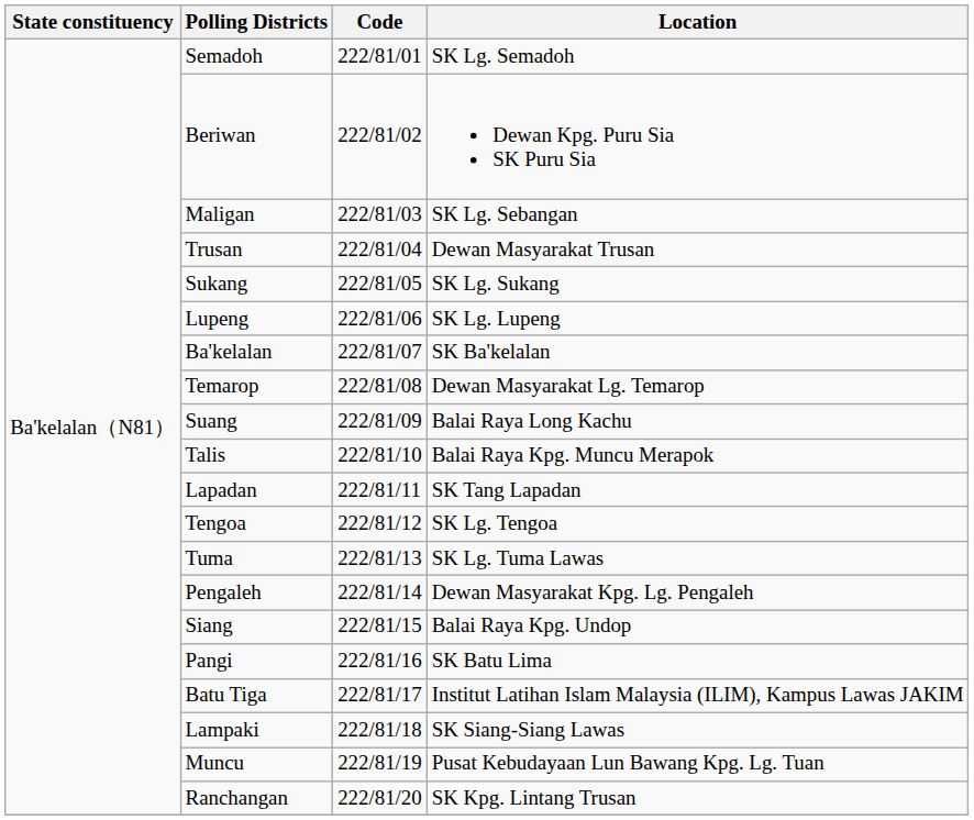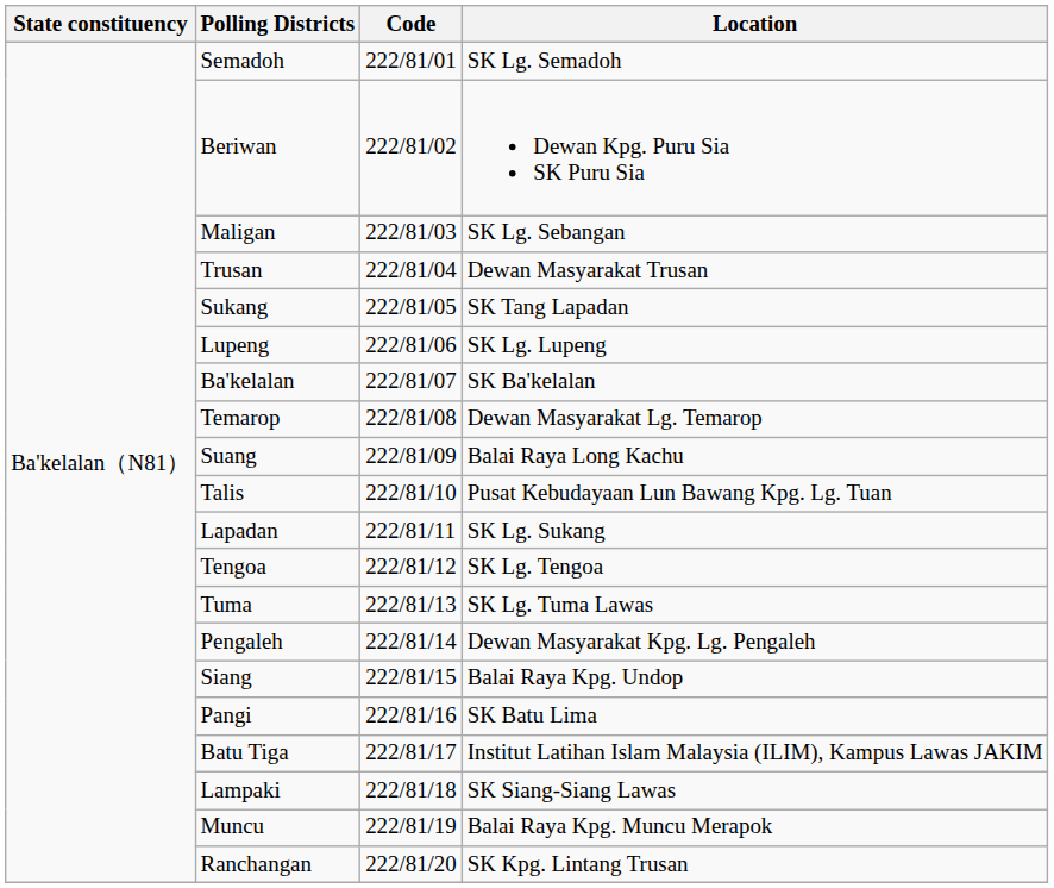 <table class="wikitable sortable mw-collapsible" style="white-space:nowrap;font-size:85%">
 <tr>
 <th>State constituency</th>
 <th>Polling Districts</th>
 <th>Code</th>
 <th>Location</th>
 </tr>
 <tr>
 <td rowspan="20">Ba'kelalan（N81）</td>
 <td>Semadoh</td>
 <td>222/81/01</td>
 <td>SK Lg. Semadoh</td>
 </tr>
 <tr>
 <td>Beriwan</td>
 <td>222/81/02</td>
 <td><br><ul><li>Dewan Kpg. Puru Sia</li><li>SK Puru Sia</li></ul></td>
 </tr>
 <tr>
 <td>Maligan</td>
 <td>222/81/03</td>
 <td>SK Lg. Sebangan</td>
 </tr>
 <tr>
 <td>Trusan</td>
 <td>222/81/04</td>
 <td>Dewan Masyarakat Trusan</td>
 </tr>
 <tr>
 <td>Sukang</td>
 <td>222/81/05</td>
-<td>SK Lg. Sukang</td>
+<td>SK Tang Lapadan</td>
 </tr>
 <tr>
 <td>Lupeng</td>
 <td>222/81/06</td>
 <td>SK Lg. Lupeng</td>
 </tr>
 <tr>
 <td>Ba'kelalan</td>
 <td>222/81/07</td>
 <td>SK Ba'kelalan</td>
 </tr>
 <tr>
 <td>Temarop</td>
 <td>222/81/08</td>
 <td>Dewan Masyarakat Lg. Temarop</td>
 </tr>
 <tr>
 <td>Suang</td>
 <td>222/81/09</td>
 <td>Balai Raya Long Kachu</td>
 </tr>
 <tr>
 <td>Talis</td>
 <td>222/81/10</td>
-<td>Balai Raya Kpg. Muncu Merapok</td>
+<td>Pusat Kebudayaan Lun Bawang Kpg. Lg. Tuan</td>
 </tr>
 <tr>
 <td>Lapadan</td>
 <td>222/81/11</td>
-<td>SK Tang Lapadan</td>
+<td>SK Lg. Sukang</td>
 </tr>
 <tr>
 <td>Tengoa</td>
 <td>222/81/12</td>
 <td>SK Lg. Tengoa</td>
 </tr>
 <tr>
 <td>Tuma</td>
 <td>222/81/13</td>
 <td>SK Lg. Tuma Lawas</td>
 </tr>
 <tr>
 <td>Pengaleh</td>
 <td>222/81/14</td>
 <td>Dewan Masyarakat Kpg. Lg. Pengaleh</td>
 </tr>
 <tr>
 <td>Siang</td>
 <td>222/81/15</td>
 <td>Balai Raya Kpg. Undop</td>
 </tr>
 <tr>
 <td>Pangi</td>
 <td>222/81/16</td>
 <td>SK Batu Lima</td>
 </tr>
 <tr>
 <td>Batu Tiga</td>
 <td>222/81/17</td>
 <td>Institut Latihan Islam Malaysia (ILIM), Kampus Lawas JAKIM</td>
 </tr>
 <tr>
 <td>Lampaki</td>
 <td>222/81/18</td>
 <td>SK Siang-Siang Lawas</td>
 </tr>
 <tr>
 <td>Muncu</td>
 <td>222/81/19</td>
-<td>Pusat Kebudayaan Lun Bawang Kpg. Lg. Tuan</td>
+<td>Balai Raya Kpg. Muncu Merapok</td>
 </tr>
 <tr>
 <td>Ranchangan</td>
 <td>222/81/20</td>
 <td>SK Kpg. Lintang Trusan</td>
 </tr>
 <tr>
 </tr>
 </table>
